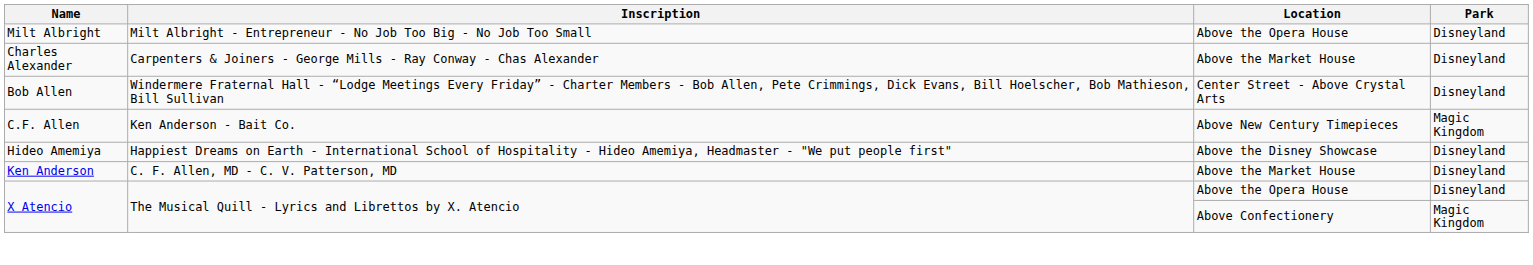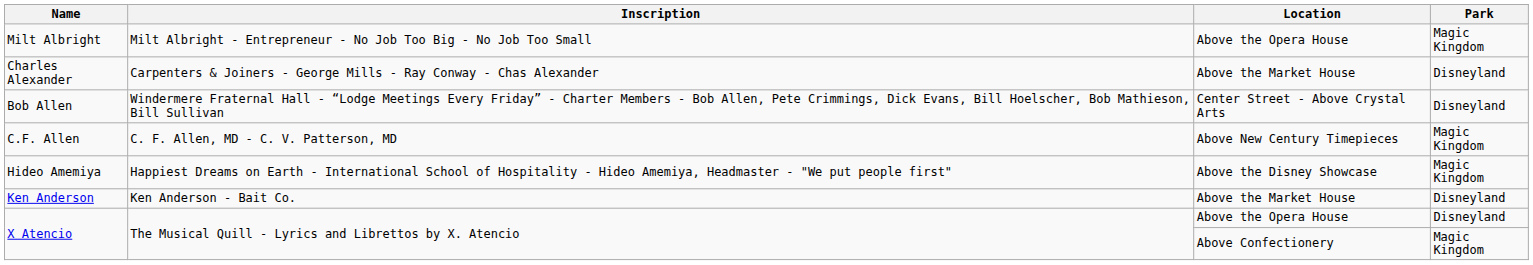 <table class="wikitable" style="font-size: 95%">
 <tr>
 <th>Name</th>
 <th>Inscription</th>
 <th>Location</th>
 <th>Park</th>
 </tr>
 <tr>
 <td>Milt Albright</td>
 <td>Milt Albright - Entrepreneur - No Job Too Big - No Job Too Small</td>
 <td>Above the Opera House</td>
-<td>Disneyland</td>
+<td>Magic Kingdom</td>
 </tr>
 <tr>
 <td>Charles Alexander</td>
 <td>Carpenters & Joiners - George Mills - Ray Conway - Chas Alexander</td>
 <td>Above the Market House</td>
 <td>Disneyland</td>
 </tr>
 <tr>
 <td>Bob Allen</td>
 <td>Windermere Fraternal Hall - “Lodge Meetings Every Friday” - Charter Members - Bob Allen, Pete Crimmings, Dick Evans, Bill Hoelscher, Bob Mathieson, Bill Sullivan</td>
 <td>Center Street - Above Crystal Arts</td>
 <td>Disneyland</td>
 </tr>
 <tr>
 <td>C.F. Allen</td>
-<td>Ken Anderson - Bait Co.</td>
+<td>C. F. Allen, MD - C. V. Patterson, MD</td>
 <td>Above New Century Timepieces</td>
 <td>Magic Kingdom</td>
 </tr>
 <tr>
 <td>Hideo Amemiya</td>
 <td>Happiest Dreams on Earth - International School of Hospitality - Hideo Amemiya, Headmaster - "We put people first"</td>
 <td>Above the Disney Showcase</td>
-<td>Disneyland</td>
+<td>Magic Kingdom</td>
 </tr>
 <tr>
 <td><a href='#'>Ken Anderson</a></td>
-<td>C. F. Allen, MD - C. V. Patterson, MD</td>
+<td>Ken Anderson - Bait Co.</td>
 <td>Above the Market House</td>
 <td>Disneyland</td>
 </tr>
 <tr>
 <td rowspan="2"><a href='#'>X Atencio</a></td>
 <td rowspan="2">The Musical Quill - Lyrics and Librettos by X. Atencio</td>
 <td>Above the Opera House</td>
 <td>Disneyland</td>
 </tr>
 <tr>
 <td>Above Confectionery</td>
 <td>Magic Kingdom</td>
 </tr>
 </table>
